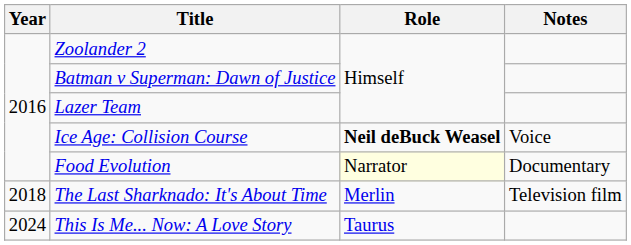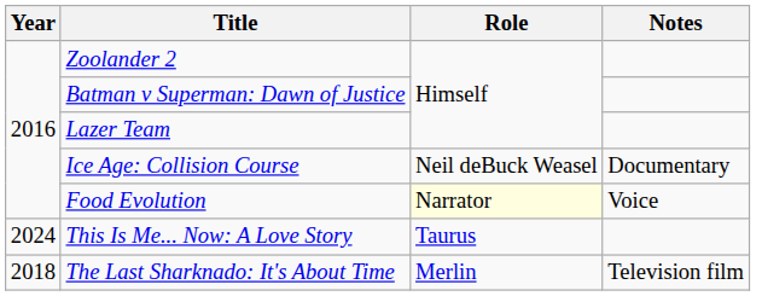 <table class="wikitable sortable">
 <tr>
 <th>Year</th>
 <th>Title</th>
 <th>Role</th>
 <th>Notes</th>
 </tr>
 <tr>
 <td rowspan=5>2016</td>
 <td><em><a href='#'>Zoolander 2</a></em></td>
 <td rowspan="3">Himself</td>
 <td></td>
 </tr>
 <tr>
 <td><em><a href='#'>Batman v Superman: Dawn of Justice</a></em></td>
 <td></td>
 </tr>
 <tr>
 <td><em><a href='#'>Lazer Team</a></em></td>
 <td></td>
 </tr>
 <tr>
 <td><em><a href='#'>Ice Age: Collision Course</a></em></td>
-<td><strong>Neil deBuck Weasel</strong></td>
-<td>Voice</td>
+<td>Neil deBuck Weasel</td>
+<td>Documentary</td>
 </tr>
 <tr>
 <td><em><a href='#'>Food Evolution</a></em></td>
 <td style="background: lightyellow;">Narrator</td>
-<td>Documentary</td>
+<td>Voice</td>
+</tr>
+<tr>
+<td>2024</td>
+<td><em><a href='#'>This Is Me... Now: A Love Story</a></em></td>
+<td><a href='#'>Taurus</a></td>
+<td></td>
 </tr>
 <tr>
 <td>2018</td>
 <td><em><a href='#'>The Last Sharknado: It's About Time</a></em></td>
 <td><a href='#'>Merlin</a></td>
 <td>Television film</td>
 </tr>
-<tr>
-<td>2024</td>
-<td><em><a href='#'>This Is Me... Now: A Love Story</a></em></td>
-<td><a href='#'>Taurus</a></td>
-<td></td>
-</tr>
 </table>
